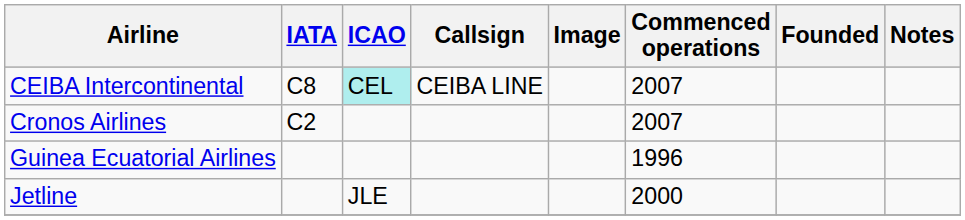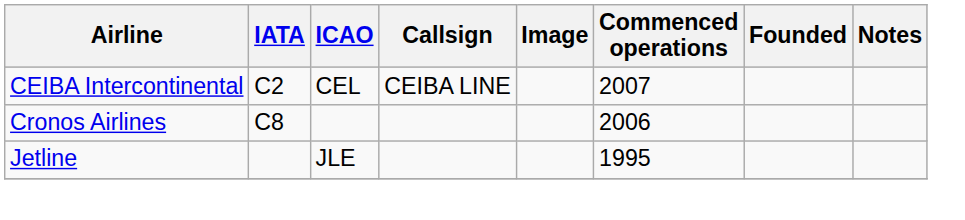 <table class="wikitable sortable">
 <tr valign="middle">
 <th>Airline</th>
 <th><a href='#'>IATA</a></th>
 <th><a href='#'>ICAO</a></th>
 <th>Callsign</th>
 <th class=unsortable>Image</th>
 <th>Commenced<br>operations</th>
 <th>Founded</th>
 <th class=unsortable>Notes</th>
 </tr>
 <tr>
 <td><a href='#'>CEIBA Intercontinental</a></td>
-<td>C8</td>
-<td style="background: paleturquoise;">CEL</td>
+<td>C2</td>
+<td>CEL</td>
 <td>CEIBA LINE</td>
 <td></td>
 <td>2007</td>
 <td></td>
 <td></td>
 </tr>
 <tr>
 <td><a href='#'>Cronos Airlines</a></td>
-<td>C2</td>
+<td>C8</td>
 <td></td>
 <td></td>
 <td></td>
-<td>2007</td>
-<td></td>
-<td></td>
-</tr>
-<tr>
-<td><a href='#'>Guinea Ecuatorial Airlines</a></td>
-<td></td>
-<td></td>
-<td></td>
-<td></td>
-<td>1996</td>
+<td>2006</td>
 <td></td>
 <td></td>
 </tr>
 <tr>
 <td><a href='#'>Jetline</a></td>
 <td></td>
 <td>JLE</td>
 <td></td>
 <td></td>
-<td>2000</td>
+<td>1995</td>
 <td></td>
 <td></td>
 </tr>
 <tr>
 </tr>
 </table>
